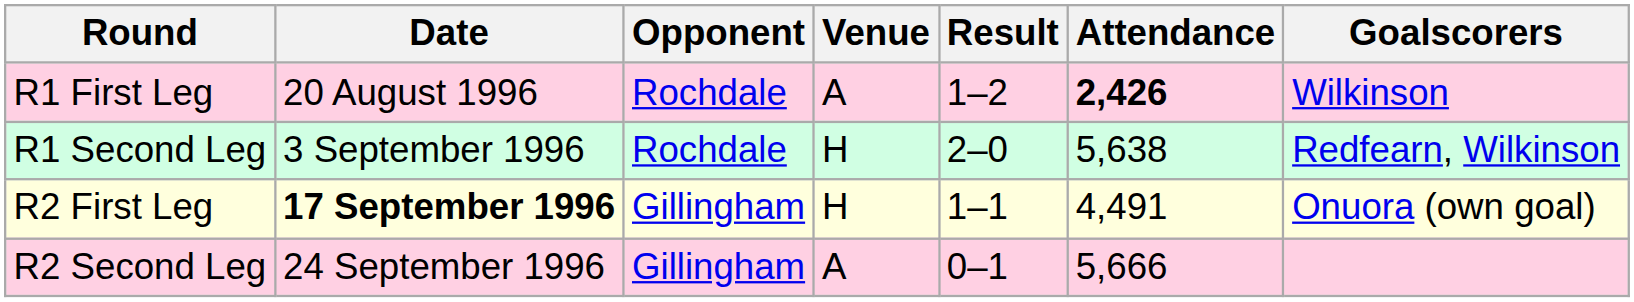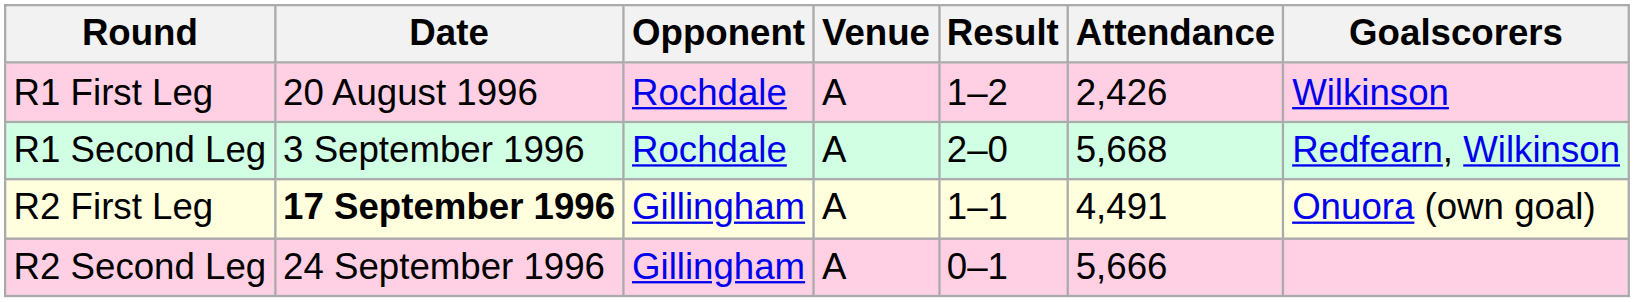 <table class="wikitable">
 <tr>
 <th>Round</th>
 <th>Date</th>
 <th>Opponent</th>
 <th>Venue</th>
 <th>Result</th>
 <th>Attendance</th>
 <th>Goalscorers</th>
 </tr>
 <tr style="background-color: #ffd0e3;">
 <td>R1 First Leg</td>
 <td>20 August 1996</td>
 <td><a href='#'>Rochdale</a></td>
 <td>A</td>
 <td>1–2</td>
-<td><strong>2,426</strong></td>
+<td>2,426</td>
 <td><a href='#'>Wilkinson</a></td>
 </tr>
 <tr style="background-color: #d0ffe3;">
 <td>R1 Second Leg</td>
 <td>3 September 1996</td>
 <td><a href='#'>Rochdale</a></td>
-<td>H</td>
+<td>A</td>
 <td>2–0</td>
-<td>5,638</td>
+<td>5,668</td>
 <td><a href='#'>Redfearn</a>, <a href='#'>Wilkinson</a></td>
 </tr>
 <tr style="background-color: #ffffdd;">
 <td>R2 First Leg</td>
 <td><strong>17 September 1996</strong></td>
 <td><a href='#'>Gillingham</a></td>
-<td>H</td>
+<td>A</td>
 <td>1–1</td>
 <td>4,491</td>
 <td><a href='#'>Onuora</a> (own goal)</td>
 </tr>
 <tr style="background-color: #ffd0e3;">
 <td>R2 Second Leg</td>
 <td>24 September 1996</td>
 <td><a href='#'>Gillingham</a></td>
 <td>A</td>
 <td>0–1</td>
 <td>5,666</td>
 <td></td>
 </tr>
 </table>
